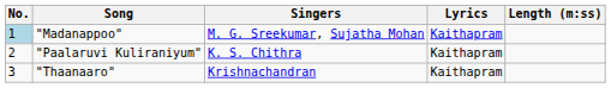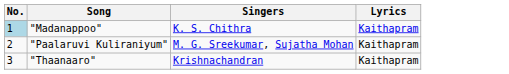 <table class="wikitable" style="font-size:95%;">
 <tr>
 <th>No.</th>
 <th>Song</th>
 <th>Singers</th>
 <th>Lyrics</th>
-<th>Length (m:ss)</th>
 </tr>
 <tr>
 <td style="background: lightblue;">1</td>
 <td>"Madanappoo"</td>
-<td><a href='#'>M. G. Sreekumar</a>, <a href='#'>Sujatha Mohan</a></td>
+<td><a href='#'>K. S. Chithra</a></td>
 <td><a href='#'>Kaithapram</a></td>
-<td></td>
 </tr>
 <tr>
 <td>2</td>
 <td>"Paalaruvi Kuliraniyum"</td>
-<td><a href='#'>K. S. Chithra</a></td>
+<td><a href='#'>M. G. Sreekumar</a>, <a href='#'>Sujatha Mohan</a></td>
 <td>Kaithapram</td>
-<td></td>
 </tr>
 <tr>
 <td>3</td>
 <td>"Thaanaaro"</td>
 <td><a href='#'>Krishnachandran</a></td>
 <td>Kaithapram</td>
-<td></td>
 </tr>
 </table>
